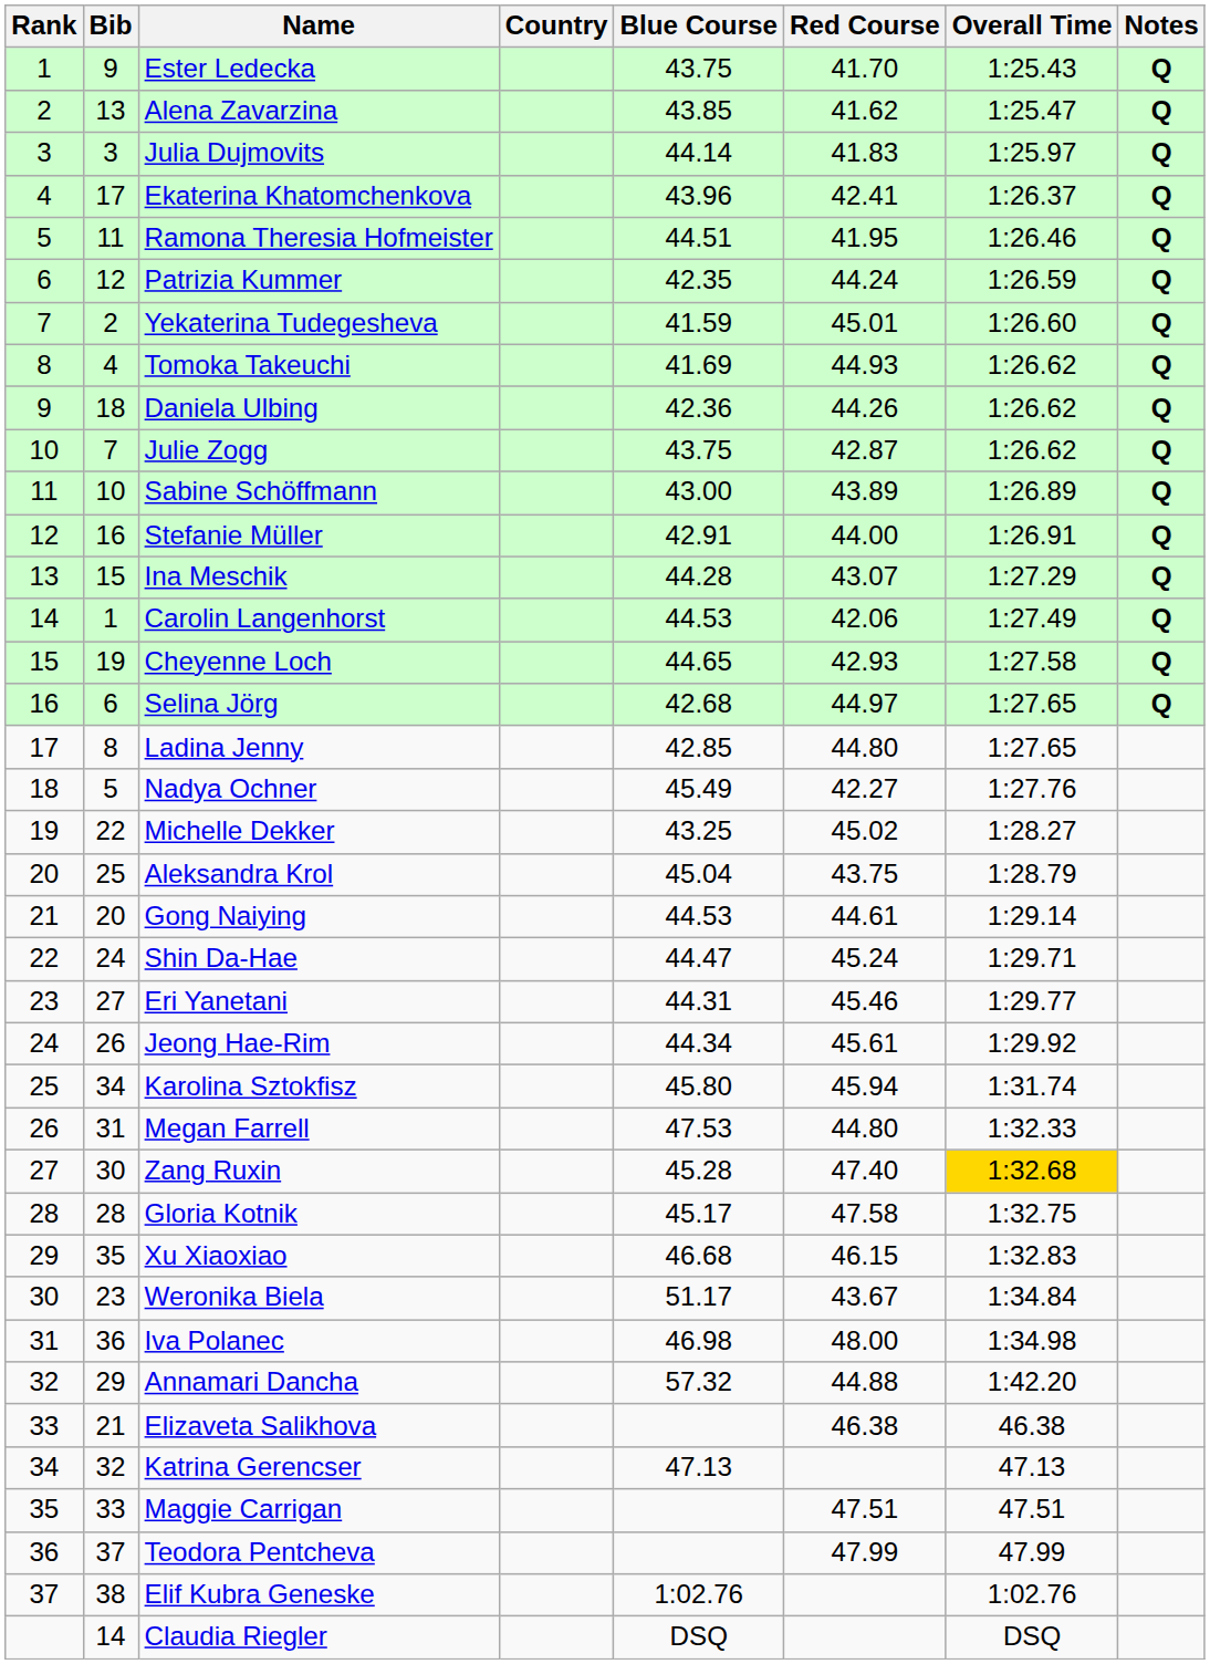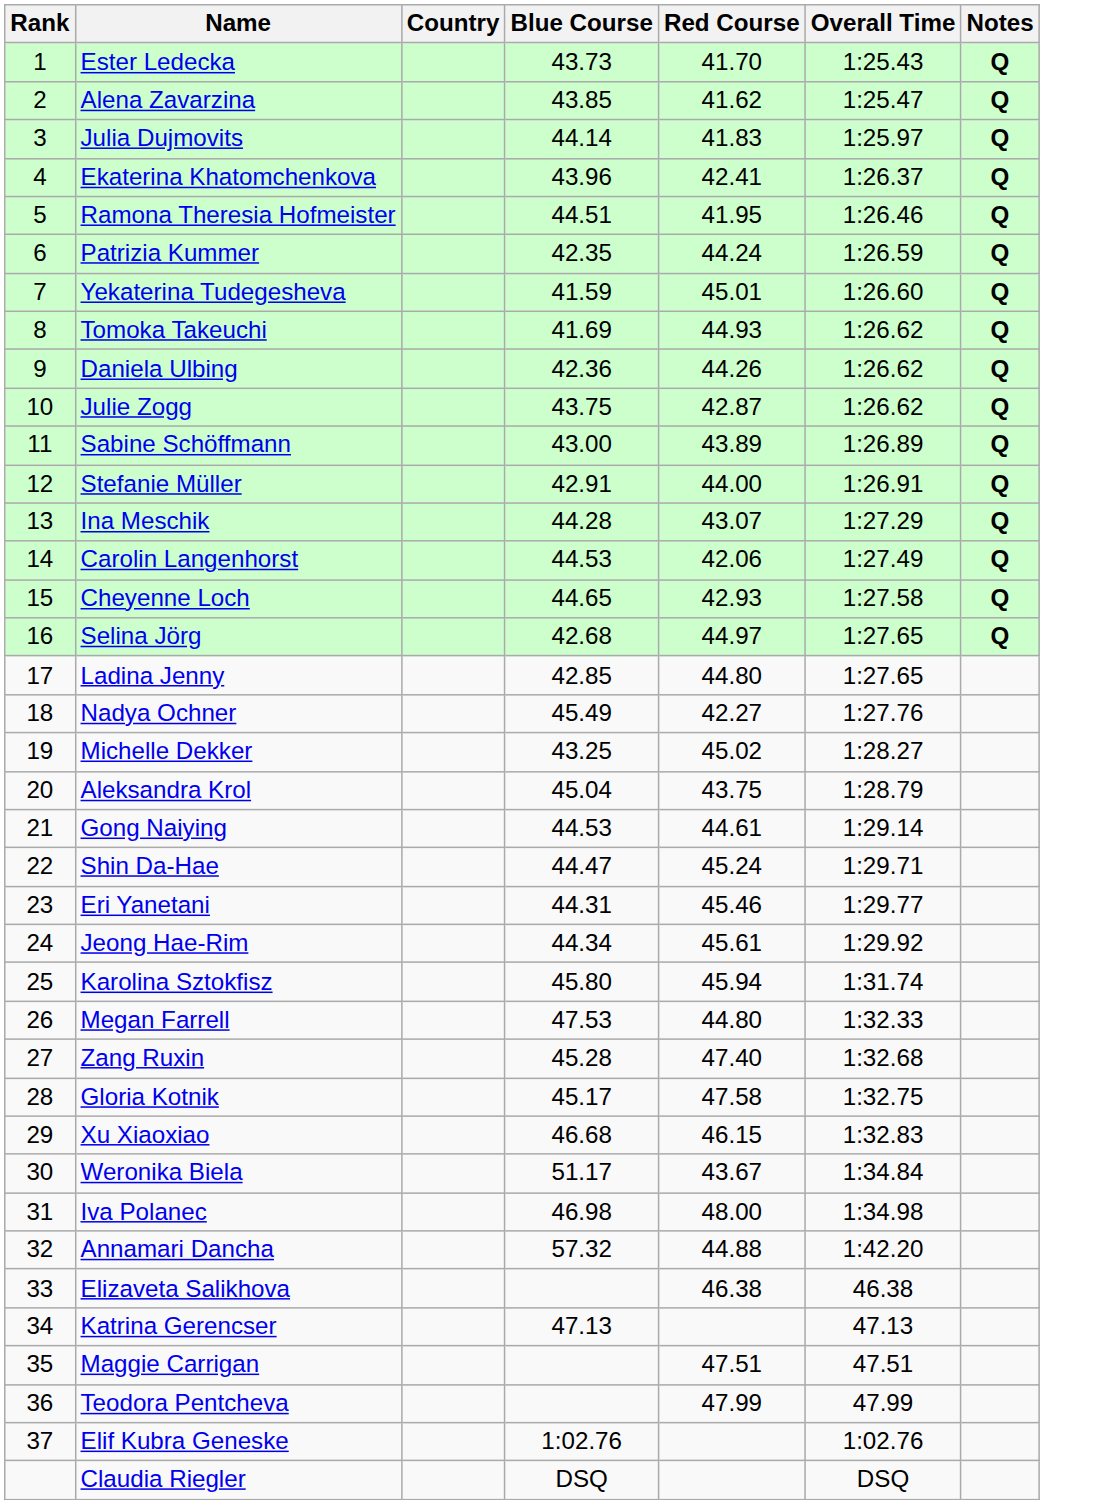 <table class="wikitable sortable" style="text-align:center">
 <tr>
 <th>Rank</th>
-<th>Bib</th>
 <th>Name</th>
 <th>Country</th>
 <th>Blue Course</th>
 <th>Red Course</th>
 <th>Overall Time</th>
 <th>Notes</th>
 </tr>
 <tr bgcolor="#ccffcc">
 <td>1</td>
-<td>9</td>
 <td align=left><a href='#'>Ester Ledecka</a></td>
 <td align=left></td>
-<td>43.75</td>
+<td>43.73</td>
 <td>41.70</td>
 <td>1:25.43</td>
 <td><strong>Q</strong></td>
 </tr>
 <tr bgcolor="#ccffcc">
 <td>2</td>
-<td>13</td>
 <td align=left><a href='#'>Alena Zavarzina</a></td>
 <td align=left></td>
 <td>43.85</td>
 <td>41.62</td>
 <td>1:25.47</td>
 <td><strong>Q</strong></td>
 </tr>
 <tr bgcolor="#ccffcc">
-<td>3</td>
 <td>3</td>
 <td align=left><a href='#'>Julia Dujmovits</a></td>
 <td align=left></td>
 <td>44.14</td>
 <td>41.83</td>
 <td>1:25.97</td>
 <td><strong>Q</strong></td>
 </tr>
 <tr bgcolor="#ccffcc">
 <td>4</td>
-<td>17</td>
 <td align=left><a href='#'>Ekaterina Khatomchenkova</a></td>
 <td align=left></td>
 <td>43.96</td>
 <td>42.41</td>
 <td>1:26.37</td>
 <td><strong>Q</strong></td>
 </tr>
 <tr bgcolor="#ccffcc">
 <td>5</td>
-<td>11</td>
 <td align=left><a href='#'>Ramona Theresia Hofmeister</a></td>
 <td align=left></td>
 <td>44.51</td>
 <td>41.95</td>
 <td>1:26.46</td>
 <td><strong>Q</strong></td>
 </tr>
 <tr bgcolor="#ccffcc">
 <td>6</td>
-<td>12</td>
 <td align=left><a href='#'>Patrizia Kummer</a></td>
 <td align=left></td>
 <td>42.35</td>
 <td>44.24</td>
 <td>1:26.59</td>
 <td><strong>Q</strong></td>
 </tr>
 <tr bgcolor="#ccffcc">
 <td>7</td>
-<td>2</td>
 <td align=left><a href='#'>Yekaterina Tudegesheva</a></td>
 <td align=left></td>
 <td>41.59</td>
 <td>45.01</td>
 <td>1:26.60</td>
 <td><strong>Q</strong></td>
 </tr>
 <tr bgcolor="#ccffcc">
 <td>8</td>
-<td>4</td>
 <td align=left><a href='#'>Tomoka Takeuchi</a></td>
 <td align=left></td>
 <td>41.69</td>
 <td>44.93</td>
 <td>1:26.62</td>
 <td><strong>Q</strong></td>
 </tr>
 <tr bgcolor="#ccffcc">
 <td>9</td>
-<td>18</td>
 <td align=left><a href='#'>Daniela Ulbing</a></td>
 <td align=left></td>
 <td>42.36</td>
 <td>44.26</td>
 <td>1:26.62</td>
 <td><strong>Q</strong></td>
 </tr>
 <tr bgcolor="#ccffcc">
 <td>10</td>
-<td>7</td>
 <td align=left><a href='#'>Julie Zogg</a></td>
 <td align=left></td>
 <td>43.75</td>
 <td>42.87</td>
 <td>1:26.62</td>
 <td><strong>Q</strong></td>
 </tr>
 <tr bgcolor="#ccffcc">
 <td>11</td>
-<td>10</td>
 <td align=left><a href='#'>Sabine Schöffmann</a></td>
 <td align=left></td>
 <td>43.00</td>
 <td>43.89</td>
 <td>1:26.89</td>
 <td><strong>Q</strong></td>
 </tr>
 <tr bgcolor="#ccffcc">
 <td>12</td>
-<td>16</td>
 <td align=left><a href='#'>Stefanie Müller</a></td>
 <td align=left></td>
 <td>42.91</td>
 <td>44.00</td>
 <td>1:26.91</td>
 <td><strong>Q</strong></td>
 </tr>
 <tr bgcolor="#ccffcc">
 <td>13</td>
-<td>15</td>
 <td align=left><a href='#'>Ina Meschik</a></td>
 <td align=left></td>
 <td>44.28</td>
 <td>43.07</td>
 <td>1:27.29</td>
 <td><strong>Q</strong></td>
 </tr>
 <tr bgcolor="#ccffcc">
 <td>14</td>
-<td>1</td>
 <td align=left><a href='#'>Carolin Langenhorst</a></td>
 <td align=left></td>
 <td>44.53</td>
 <td>42.06</td>
 <td>1:27.49</td>
 <td><strong>Q</strong></td>
 </tr>
 <tr bgcolor="#ccffcc">
 <td>15</td>
-<td>19</td>
 <td align=left><a href='#'>Cheyenne Loch</a></td>
 <td align=left></td>
 <td>44.65</td>
 <td>42.93</td>
 <td>1:27.58</td>
 <td><strong>Q</strong></td>
 </tr>
 <tr bgcolor="#ccffcc">
 <td>16</td>
-<td>6</td>
 <td align=left><a href='#'>Selina Jörg</a></td>
 <td align=left></td>
 <td>42.68</td>
 <td>44.97</td>
 <td>1:27.65</td>
 <td><strong>Q</strong></td>
 </tr>
 <tr>
 <td>17</td>
-<td>8</td>
 <td align=left><a href='#'>Ladina Jenny</a></td>
 <td align=left></td>
 <td>42.85</td>
 <td>44.80</td>
 <td>1:27.65</td>
 <td></td>
 </tr>
 <tr>
 <td>18</td>
-<td>5</td>
 <td align=left><a href='#'>Nadya Ochner</a></td>
 <td align=left></td>
 <td>45.49</td>
 <td>42.27</td>
 <td>1:27.76</td>
 <td></td>
 </tr>
 <tr>
 <td>19</td>
-<td>22</td>
 <td align=left><a href='#'>Michelle Dekker</a></td>
 <td align=left></td>
 <td>43.25</td>
 <td>45.02</td>
 <td>1:28.27</td>
 <td></td>
 </tr>
 <tr>
 <td>20</td>
-<td>25</td>
 <td align=left><a href='#'>Aleksandra Krol</a></td>
 <td align=left></td>
 <td>45.04</td>
 <td>43.75</td>
 <td>1:28.79</td>
 <td></td>
 </tr>
 <tr>
 <td>21</td>
-<td>20</td>
 <td align=left><a href='#'>Gong Naiying</a></td>
 <td align=left></td>
 <td>44.53</td>
 <td>44.61</td>
 <td>1:29.14</td>
 <td></td>
 </tr>
 <tr>
 <td>22</td>
-<td>24</td>
 <td align=left><a href='#'>Shin Da-Hae</a></td>
 <td align=left></td>
 <td>44.47</td>
 <td>45.24</td>
 <td>1:29.71</td>
 <td></td>
 </tr>
 <tr>
 <td>23</td>
-<td>27</td>
 <td align=left><a href='#'>Eri Yanetani</a></td>
 <td align=left></td>
 <td>44.31</td>
 <td>45.46</td>
 <td>1:29.77</td>
 <td></td>
 </tr>
 <tr>
 <td>24</td>
-<td>26</td>
 <td align=left><a href='#'>Jeong Hae-Rim</a></td>
 <td align=left></td>
 <td>44.34</td>
 <td>45.61</td>
 <td>1:29.92</td>
 <td></td>
 </tr>
 <tr>
 <td>25</td>
-<td>34</td>
 <td align=left><a href='#'>Karolina Sztokfisz</a></td>
 <td align=left></td>
 <td>45.80</td>
 <td>45.94</td>
 <td>1:31.74</td>
 <td></td>
 </tr>
 <tr>
 <td>26</td>
-<td>31</td>
 <td align=left><a href='#'>Megan Farrell</a></td>
 <td align=left></td>
 <td>47.53</td>
 <td>44.80</td>
 <td>1:32.33</td>
 <td></td>
 </tr>
 <tr>
 <td>27</td>
-<td>30</td>
 <td align=left><a href='#'>Zang Ruxin</a></td>
 <td align=left></td>
 <td>45.28</td>
 <td>47.40</td>
-<td style="background: gold;">1:32.68</td>
+<td>1:32.68</td>
 <td></td>
 </tr>
 <tr>
-<td>28</td>
 <td>28</td>
 <td align=left><a href='#'>Gloria Kotnik</a></td>
 <td align=left></td>
 <td>45.17</td>
 <td>47.58</td>
 <td>1:32.75</td>
 <td></td>
 </tr>
 <tr>
 <td>29</td>
-<td>35</td>
 <td align=left><a href='#'>Xu Xiaoxiao</a></td>
 <td align=left></td>
 <td>46.68</td>
 <td>46.15</td>
 <td>1:32.83</td>
 <td></td>
 </tr>
 <tr>
 <td>30</td>
-<td>23</td>
 <td align=left><a href='#'>Weronika Biela</a></td>
 <td align=left></td>
 <td>51.17</td>
 <td>43.67</td>
 <td>1:34.84</td>
 <td></td>
 </tr>
 <tr>
 <td>31</td>
-<td>36</td>
 <td align=left><a href='#'>Iva Polanec</a></td>
 <td align=left></td>
 <td>46.98</td>
 <td>48.00</td>
 <td>1:34.98</td>
 <td></td>
 </tr>
 <tr>
 <td>32</td>
-<td>29</td>
 <td align=left><a href='#'>Annamari Dancha</a></td>
 <td align=left></td>
 <td>57.32</td>
 <td>44.88</td>
 <td>1:42.20</td>
 <td></td>
 </tr>
 <tr>
 <td>33</td>
-<td>21</td>
 <td align=left><a href='#'>Elizaveta Salikhova</a></td>
 <td align=left></td>
 <td></td>
 <td>46.38</td>
 <td>46.38</td>
 <td></td>
 </tr>
 <tr>
 <td>34</td>
-<td>32</td>
 <td align=left><a href='#'>Katrina Gerencser</a></td>
 <td align=left></td>
 <td>47.13</td>
 <td></td>
 <td>47.13</td>
 <td></td>
 </tr>
 <tr>
 <td>35</td>
-<td>33</td>
 <td align=left><a href='#'>Maggie Carrigan</a></td>
 <td align=left></td>
 <td></td>
 <td>47.51</td>
 <td>47.51</td>
 <td></td>
 </tr>
 <tr>
 <td>36</td>
-<td>37</td>
 <td align=left><a href='#'>Teodora Pentcheva</a></td>
 <td align=left></td>
 <td></td>
 <td>47.99</td>
 <td>47.99</td>
 <td></td>
 </tr>
 <tr>
 <td>37</td>
-<td>38</td>
 <td align=left><a href='#'>Elif Kubra Geneske</a></td>
 <td align=left></td>
 <td>1:02.76</td>
 <td></td>
 <td>1:02.76</td>
 <td></td>
 </tr>
 <tr>
 <td></td>
-<td>14</td>
 <td align=left><a href='#'>Claudia Riegler</a></td>
 <td align=left></td>
 <td>DSQ</td>
 <td></td>
 <td>DSQ</td>
 <td></td>
 </tr>
 </table>
